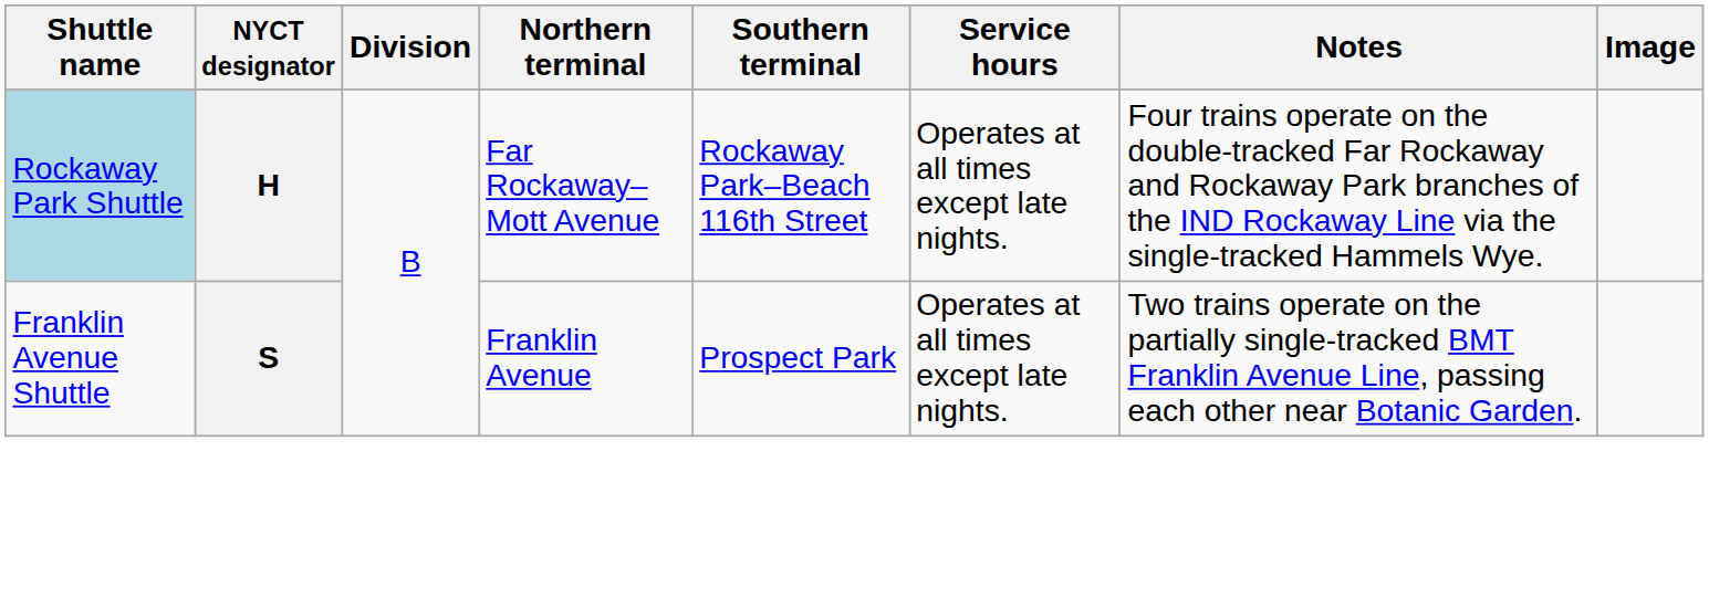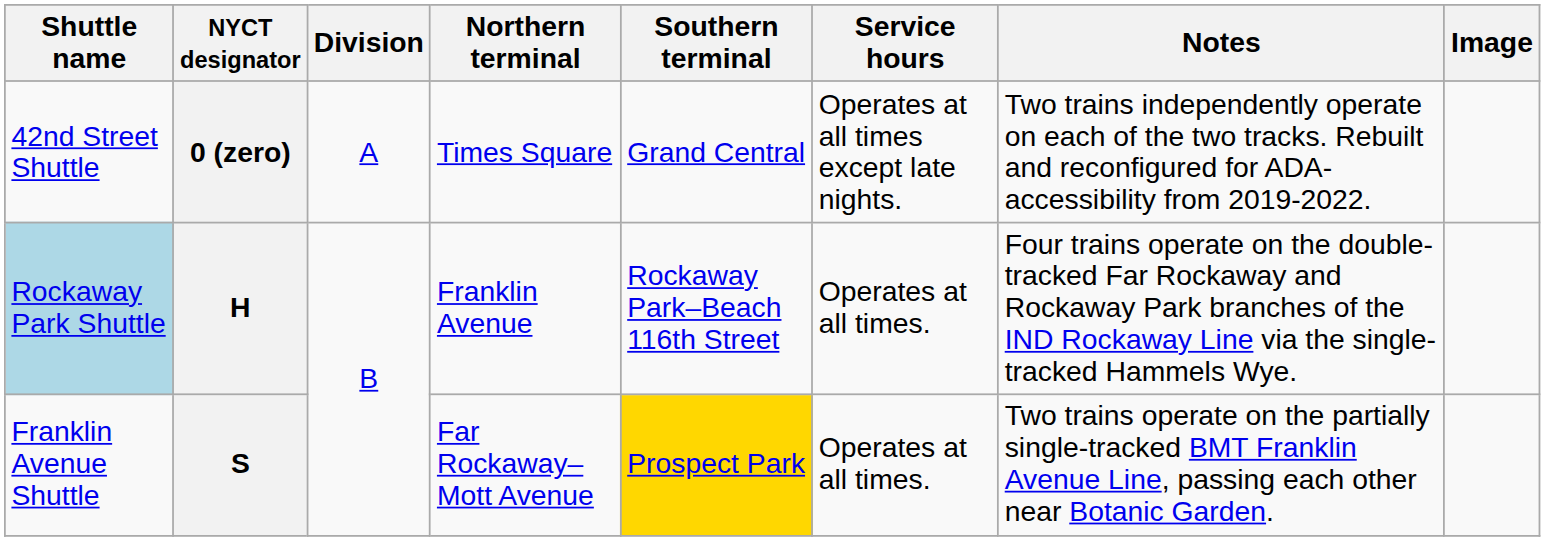 <table class="wikitable">
 <tr>
 <th>Shuttle name</th>
 <th><small>NYCT<br>designator</small></th>
 <th>Division</th>
 <th>Northern terminal</th>
 <th>Southern terminal</th>
 <th>Service hours</th>
 <th>Notes</th>
 <th>Image</th>
 </tr>
 <tr>
+<td><a href='#'>42nd Street Shuttle</a></td>
+<th>0 (zero)</th>
+<td style="text-align:center;"><a href='#'>A</a></td>
+<td><a href='#'>Times Square</a></td>
+<td><a href='#'>Grand Central</a></td>
+<td>Operates at all times except late nights.</td>
+<td>Two trains independently operate on each of the two tracks. Rebuilt and reconfigured for ADA-accessibility from 2019-2022.</td>
+<td></td>
+</tr>
+<tr>
 <td style="background: lightblue;"><a href='#'>Rockaway Park Shuttle</a></td>
 <th>H</th>
 <td rowspan="2" style="text-align:center;"><a href='#'>B</a></td>
-<td><a href='#'>Far Rockaway–Mott Avenue</a></td>
+<td><a href='#'>Franklin Avenue</a></td>
 <td><a href='#'>Rockaway Park–Beach 116th Street</a></td>
-<td>Operates at all times except late nights.</td>
+<td>Operates at all times.</td>
 <td>Four trains operate on the double-tracked Far Rockaway and Rockaway Park branches of the <a href='#'>IND Rockaway Line</a> via the single-tracked Hammels Wye.</td>
 <td></td>
 </tr>
 <tr>
 <td><a href='#'>Franklin Avenue Shuttle</a></td>
 <th>S</th>
-<td><a href='#'>Franklin Avenue</a></td>
-<td><a href='#'>Prospect Park</a></td>
-<td>Operates at all times except late nights.</td>
+<td><a href='#'>Far Rockaway–Mott Avenue</a></td>
+<td style="background: gold;"><a href='#'>Prospect Park</a></td>
+<td>Operates at all times.</td>
 <td>Two trains operate on the partially single-tracked <a href='#'>BMT Franklin Avenue Line</a>, passing each other near <a href='#'>Botanic Garden</a>.</td>
 <td></td>
 </tr>
 </table>
